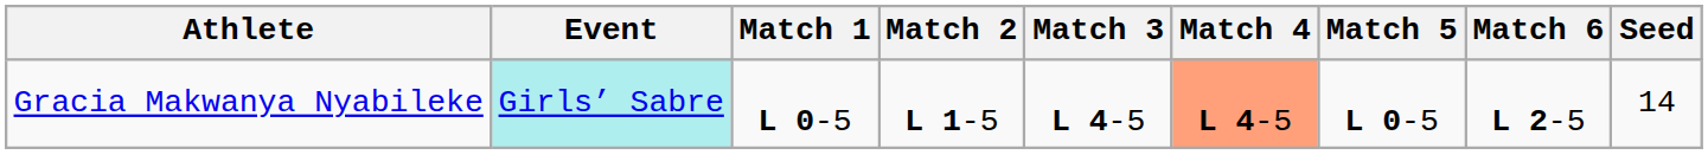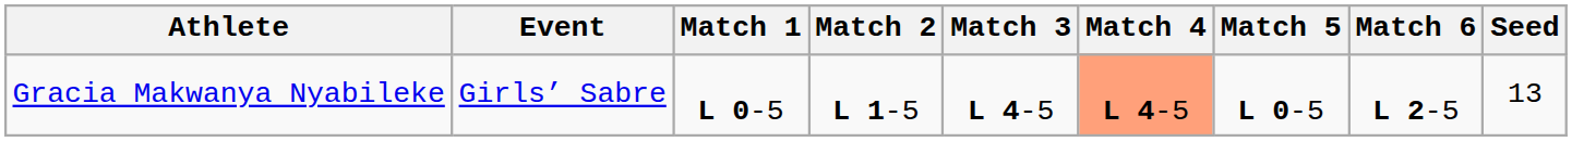 <table class="wikitable" border="1" style="font-size:90%">
 <tr>
 <th>Athlete</th>
 <th>Event</th>
 <th>Match 1</th>
 <th>Match 2</th>
 <th>Match 3</th>
 <th>Match 4</th>
 <th>Match 5</th>
 <th>Match 6</th>
 <th>Seed</th>
 </tr>
 <tr>
 <td><a href='#'>Gracia Makwanya Nyabileke</a></td>
-<td style="background: paleturquoise;"><a href='#'>Girls’ Sabre</a></td>
+<td><a href='#'>Girls’ Sabre</a></td>
 <td align=center><br> <strong>L</strong> <strong>0</strong>-5</td>
 <td align=center><br> <strong>L</strong> <strong>1</strong>-5</td>
 <td align=center><br> <strong>L</strong> <strong>4</strong>-5</td>
 <td align=center style="background: lightsalmon;"><br> <strong>L</strong> <strong>4</strong>-5</td>
 <td align=center><br> <strong>L</strong> <strong>0</strong>-5</td>
 <td align=center><br> <strong>L</strong> <strong>2</strong>-5</td>
-<td align=center>14</td>
+<td align=center>13</td>
 </tr>
 </table>
